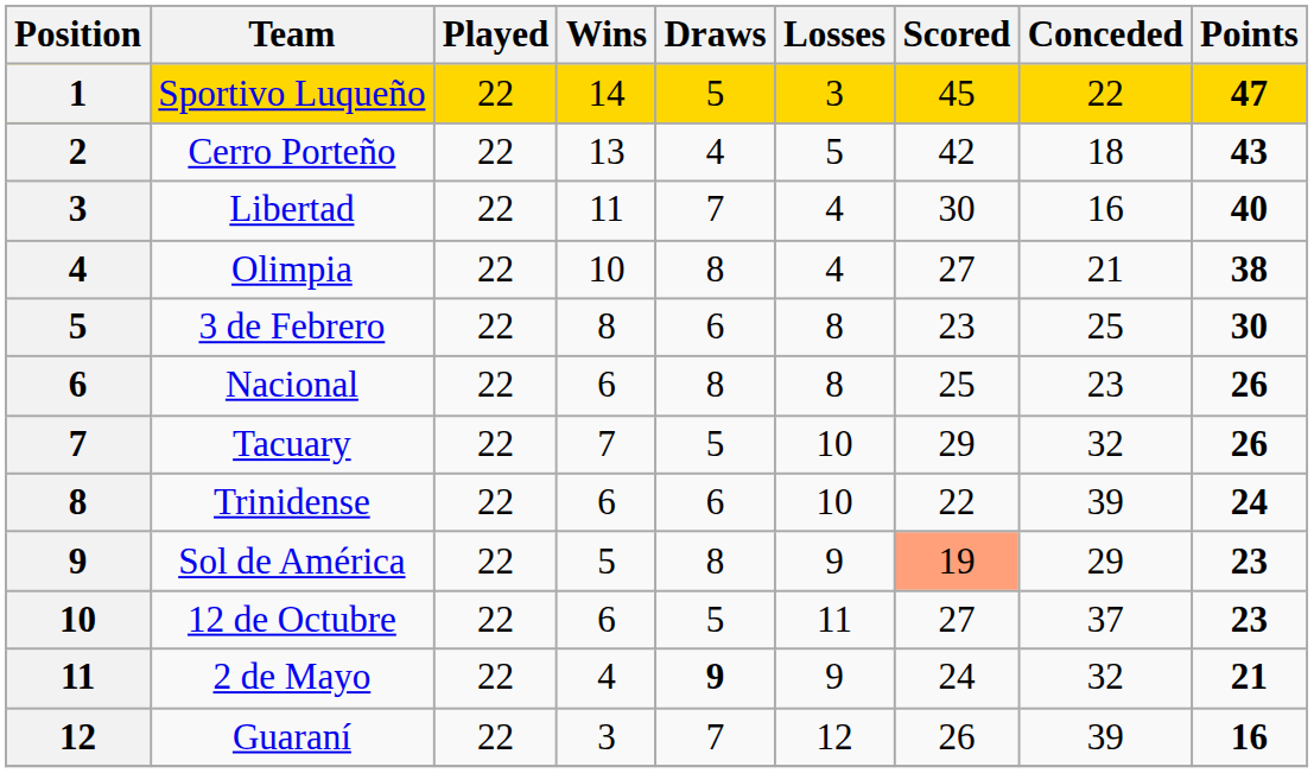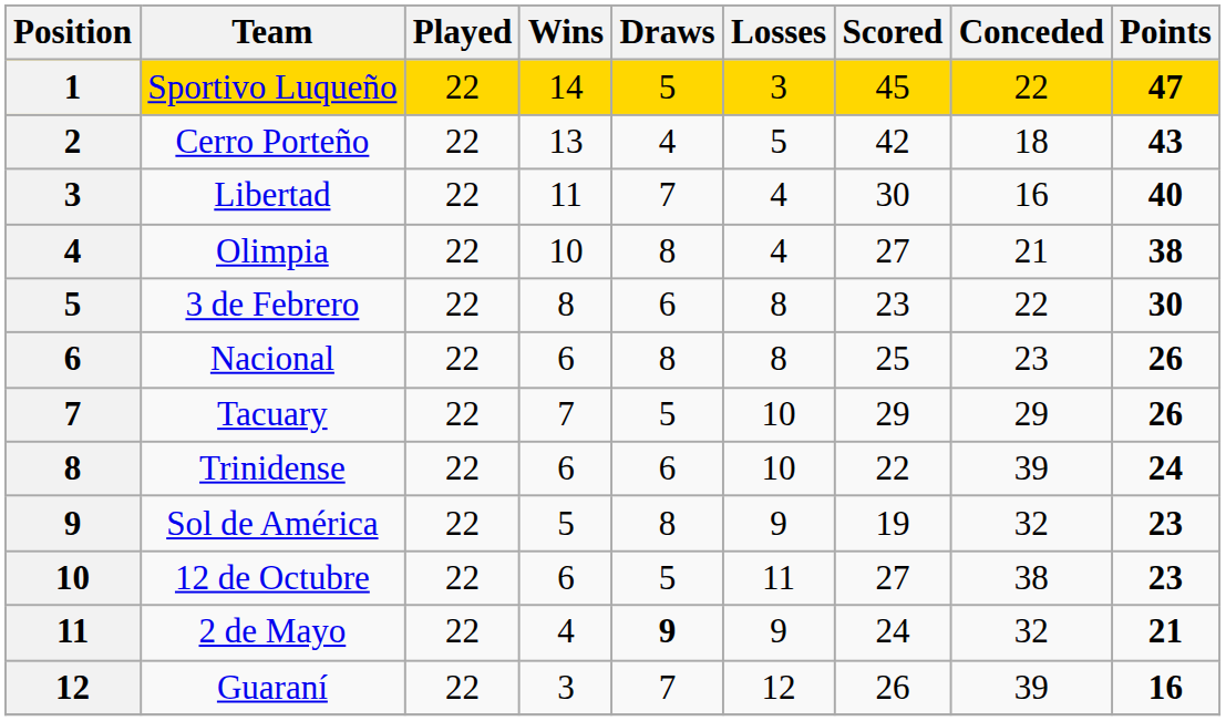 <table class="wikitable" style="text-align:center">
 <tr>
 <th>Position</th>
 <th>Team</th>
 <th>Played</th>
 <th>Wins</th>
 <th>Draws</th>
 <th>Losses</th>
 <th>Scored</th>
 <th>Conceded</th>
 <th>Points</th>
 </tr>
 <tr bgcolor="gold">
 <th>1</th>
 <td><a href='#'>Sportivo Luqueño</a></td>
 <td>22</td>
 <td>14</td>
 <td>5</td>
 <td>3</td>
 <td>45</td>
 <td>22</td>
 <td><strong>47</strong></td>
 </tr>
 <tr>
 <th>2</th>
 <td><a href='#'>Cerro Porteño</a></td>
 <td>22</td>
 <td>13</td>
 <td>4</td>
 <td>5</td>
 <td>42</td>
 <td>18</td>
 <td><strong>43</strong></td>
 </tr>
 <tr>
 <th>3</th>
 <td><a href='#'>Libertad</a></td>
 <td>22</td>
 <td>11</td>
 <td>7</td>
 <td>4</td>
 <td>30</td>
 <td>16</td>
 <td><strong>40</strong></td>
 </tr>
 <tr>
 <th>4</th>
 <td><a href='#'>Olimpia</a></td>
 <td>22</td>
 <td>10</td>
 <td>8</td>
 <td>4</td>
 <td>27</td>
 <td>21</td>
 <td><strong>38</strong></td>
 </tr>
 <tr>
 <th>5</th>
 <td><a href='#'>3 de Febrero</a></td>
 <td>22</td>
 <td>8</td>
 <td>6</td>
 <td>8</td>
 <td>23</td>
-<td>25</td>
+<td>22</td>
 <td><strong>30</strong></td>
 </tr>
 <tr>
 <th>6</th>
 <td><a href='#'>Nacional</a></td>
 <td>22</td>
 <td>6</td>
 <td>8</td>
 <td>8</td>
 <td>25</td>
 <td>23</td>
 <td><strong>26</strong></td>
 </tr>
 <tr>
 <th>7</th>
 <td><a href='#'>Tacuary</a></td>
 <td>22</td>
 <td>7</td>
 <td>5</td>
 <td>10</td>
 <td>29</td>
-<td>32</td>
+<td>29</td>
 <td><strong>26</strong></td>
 </tr>
 <tr>
 <th>8</th>
 <td><a href='#'>Trinidense</a></td>
 <td>22</td>
 <td>6</td>
 <td>6</td>
 <td>10</td>
 <td>22</td>
 <td>39</td>
 <td><strong>24</strong></td>
 </tr>
 <tr>
 <th>9</th>
 <td><a href='#'>Sol de América</a></td>
 <td>22</td>
 <td>5</td>
 <td>8</td>
 <td>9</td>
-<td style="background: lightsalmon;">19</td>
-<td>29</td>
+<td>19</td>
+<td>32</td>
 <td><strong>23</strong></td>
 </tr>
 <tr>
 <th>10</th>
 <td><a href='#'>12 de Octubre</a></td>
 <td>22</td>
 <td>6</td>
 <td>5</td>
 <td>11</td>
 <td>27</td>
-<td>37</td>
+<td>38</td>
 <td><strong>23</strong></td>
 </tr>
 <tr>
 <th>11</th>
 <td><a href='#'>2 de Mayo</a></td>
 <td>22</td>
 <td>4</td>
 <td><strong>9</strong></td>
 <td>9</td>
 <td>24</td>
 <td>32</td>
 <td><strong>21</strong></td>
 </tr>
 <tr>
 <th>12</th>
 <td><a href='#'>Guaraní</a></td>
 <td>22</td>
 <td>3</td>
 <td>7</td>
 <td>12</td>
 <td>26</td>
 <td>39</td>
 <td><strong>16</strong></td>
 </tr>
 <tr>
 </tr>
 </table>
